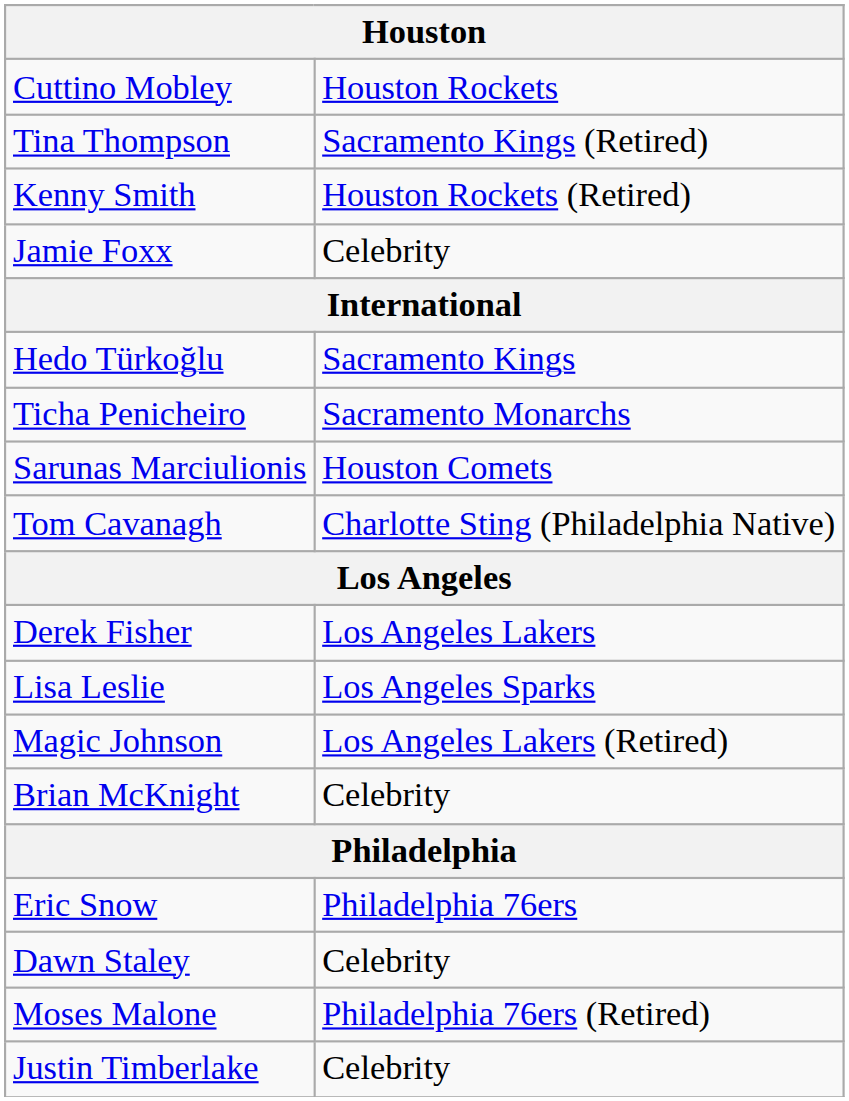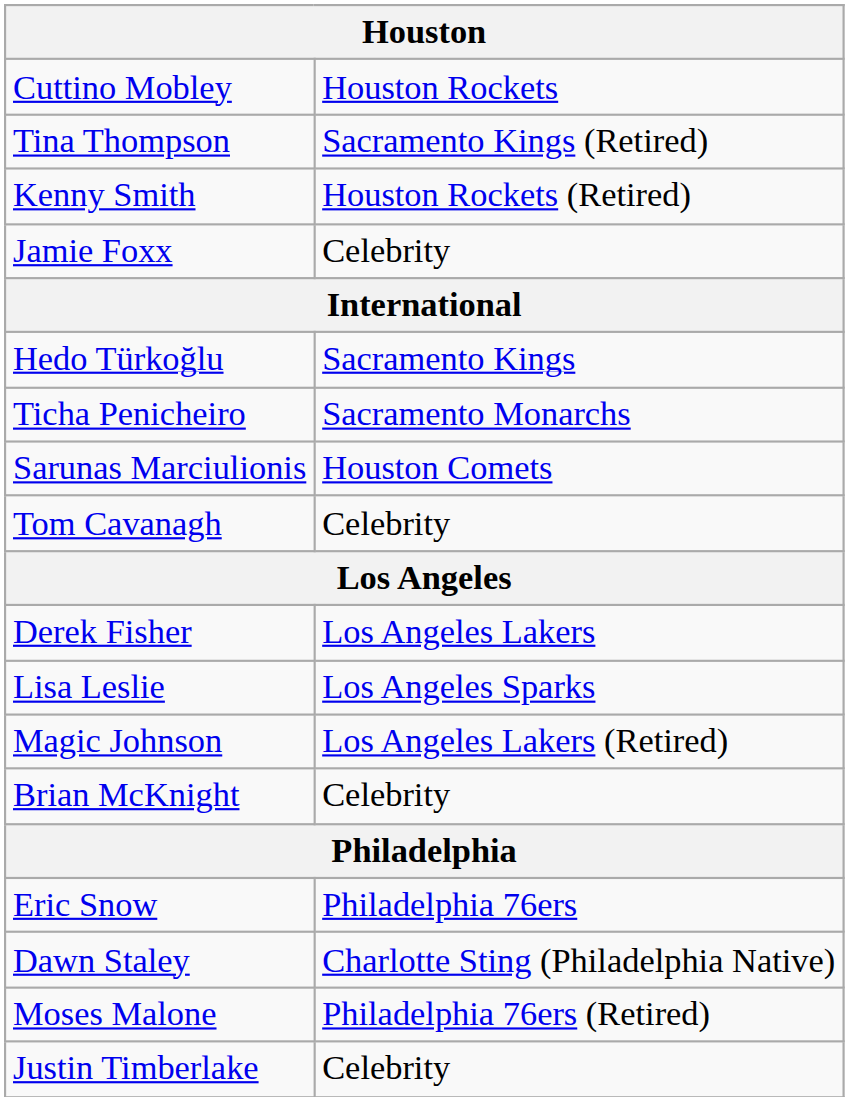 <table class="wikitable">
 <tr>
 <th colspan="4">Houston</th>
 </tr>
 <tr>
 <td><a href='#'>Cuttino Mobley</a></td>
 <td><a href='#'>Houston Rockets</a></td>
 </tr>
 <tr>
 <td><a href='#'>Tina Thompson</a></td>
 <td><a href='#'>Sacramento Kings</a> (Retired)</td>
 </tr>
 <tr>
 <td><a href='#'>Kenny Smith</a></td>
 <td><a href='#'>Houston Rockets</a> (Retired)</td>
 </tr>
 <tr>
 <td><a href='#'>Jamie Foxx</a></td>
 <td>Celebrity</td>
 </tr>
 <tr>
 <th colspan="4">International</th>
 </tr>
 <tr>
 <td><a href='#'>Hedo Türkoğlu</a></td>
 <td><a href='#'>Sacramento Kings</a></td>
 </tr>
 <tr>
 <td><a href='#'>Ticha Penicheiro</a></td>
 <td><a href='#'>Sacramento Monarchs</a></td>
 </tr>
 <tr>
 <td><a href='#'>Sarunas Marciulionis</a></td>
 <td><a href='#'>Houston Comets</a></td>
 </tr>
 <tr>
 <td><a href='#'>Tom Cavanagh</a></td>
-<td><a href='#'>Charlotte Sting</a> (Philadelphia Native)</td>
+<td>Celebrity</td>
 </tr>
 <tr>
 <th colspan="4">Los Angeles</th>
 </tr>
 <tr>
 <td><a href='#'>Derek Fisher</a></td>
 <td><a href='#'>Los Angeles Lakers</a></td>
 </tr>
 <tr>
 <td><a href='#'>Lisa Leslie</a></td>
 <td><a href='#'>Los Angeles Sparks</a></td>
 </tr>
 <tr>
 <td><a href='#'>Magic Johnson</a></td>
 <td><a href='#'>Los Angeles Lakers</a> (Retired)</td>
 </tr>
 <tr>
 <td><a href='#'>Brian McKnight</a></td>
 <td>Celebrity</td>
 </tr>
 <tr>
 <th colspan="4">Philadelphia</th>
 </tr>
 <tr>
 <td><a href='#'>Eric Snow</a></td>
 <td><a href='#'>Philadelphia 76ers</a></td>
 </tr>
 <tr>
 <td><a href='#'>Dawn Staley</a></td>
-<td>Celebrity</td>
+<td><a href='#'>Charlotte Sting</a> (Philadelphia Native)</td>
 </tr>
 <tr>
 <td><a href='#'>Moses Malone</a></td>
 <td><a href='#'>Philadelphia 76ers</a> (Retired)</td>
 </tr>
 <tr>
 <td><a href='#'>Justin Timberlake</a></td>
 <td>Celebrity</td>
 </tr>
 </table>
